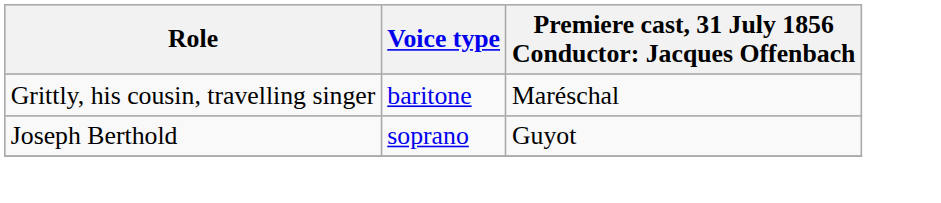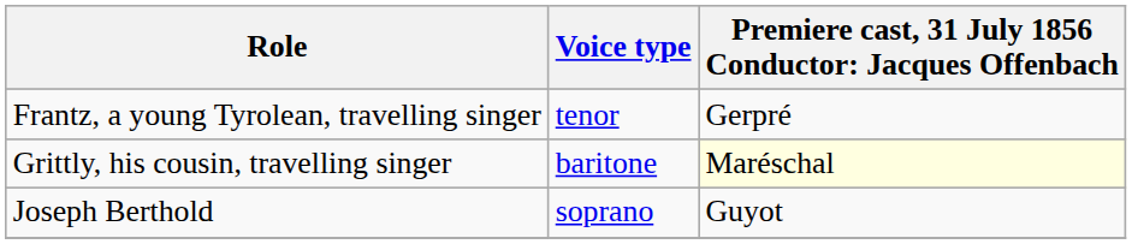 <table class="wikitable">
 <tr>
 <th>Role</th>
 <th><a href='#'>Voice type</a></th>
 <th>Premiere cast, 31 July 1856<br>Conductor: Jacques Offenbach</th>
 </tr>
 <tr>
+<td>Frantz, a young Tyrolean, travelling singer</td>
+<td><a href='#'>tenor</a></td>
+<td>Gerpré</td>
+</tr>
+<tr>
 <td>Grittly, his cousin, travelling singer</td>
 <td><a href='#'>baritone</a></td>
-<td>Maréschal</td>
+<td style="background: lightyellow;">Maréschal</td>
 </tr>
 <tr>
 <td>Joseph Berthold</td>
 <td><a href='#'>soprano</a></td>
 <td>Guyot</td>
 </tr>
 <tr>
 </tr>
 </table>
